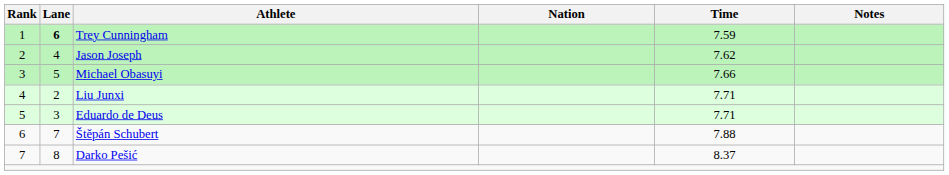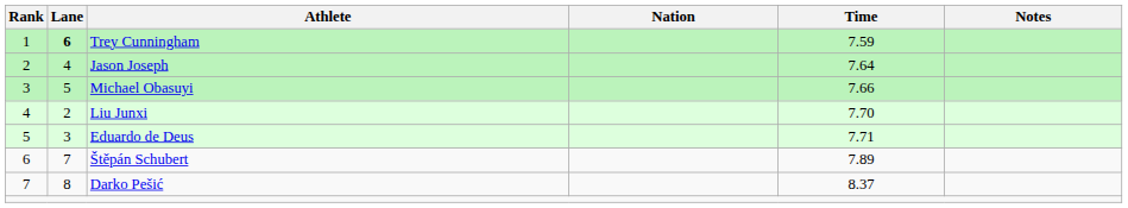 <table class="wikitable sortable" style="text-align:center;width: 60%;">
 <tr>
 <th scope="col" style="width: 10px;">Rank</th>
 <th scope="col" style="width: 10px;">Lane</th>
 <th scope="col">Athlete</th>
 <th scope="col">Nation</th>
 <th scope="col">Time</th>
 <th scope="col">Notes</th>
 </tr>
 <tr bgcolor=bbf3bb>
 <td>1</td>
 <td><strong>6</strong></td>
 <td align=left><a href='#'>Trey Cunningham</a></td>
 <td align=left></td>
 <td>7.59</td>
 <td></td>
 </tr>
 <tr bgcolor=bbf3bb>
 <td>2</td>
 <td>4</td>
 <td align=left><a href='#'>Jason Joseph</a></td>
 <td align=left></td>
-<td>7.62</td>
+<td>7.64</td>
 <td></td>
 </tr>
 <tr bgcolor=bbf3bb>
 <td>3</td>
 <td>5</td>
 <td align=left><a href='#'>Michael Obasuyi</a></td>
 <td align=left></td>
 <td>7.66</td>
 <td></td>
 </tr>
 <tr bgcolor=ddffdd>
 <td>4</td>
 <td>2</td>
 <td align=left><a href='#'>Liu Junxi</a></td>
 <td align=left></td>
-<td>7.71 </td>
+<td>7.70 </td>
 <td></td>
 </tr>
 <tr bgcolor=ddffdd>
 <td>5</td>
 <td>3</td>
 <td align=left><a href='#'>Eduardo de Deus</a></td>
 <td align=left></td>
 <td>7.71 </td>
 <td></td>
 </tr>
 <tr>
 <td>6</td>
 <td>7</td>
 <td align=left><a href='#'>Štěpán Schubert</a></td>
 <td align=left></td>
-<td>7.88</td>
+<td>7.89</td>
 <td></td>
 </tr>
 <tr>
 <td>7</td>
 <td>8</td>
 <td align=left><a href='#'>Darko Pešić</a></td>
 <td align=left></td>
 <td>8.37</td>
 <td></td>
 </tr>
 <tr class="sortbottom">
 <td colspan="6"></td>
 </tr>
 </table>
